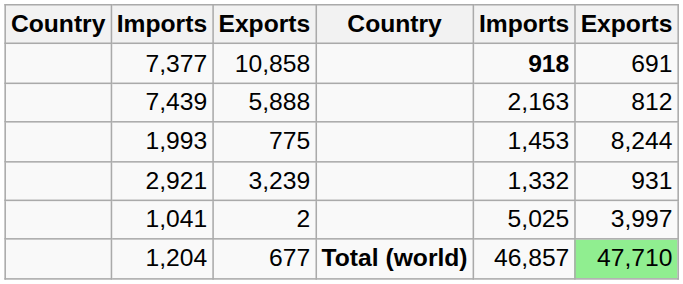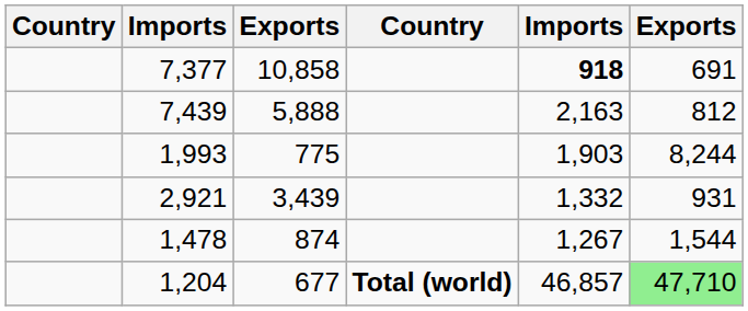 <table class="wikitable" style="margin:auto;">
 <tr>
 <th>Country</th>
 <th>Imports</th>
 <th>Exports</th>
 <th>Country</th>
 <th>Imports</th>
 <th>Exports</th>
 </tr>
 <tr>
 <td></td>
 <td style="text-align:right;">7,377</td>
 <td style="text-align:right;">10,858</td>
 <td></td>
 <td style="text-align:right;"><strong>918</strong></td>
 <td style="text-align:right;">691</td>
 </tr>
 <tr>
 <td></td>
 <td style="text-align:right;">7,439</td>
 <td style="text-align:right;">5,888</td>
 <td></td>
 <td style="text-align:right;">2,163</td>
 <td style="text-align:right;">812</td>
 </tr>
 <tr>
 <td></td>
 <td style="text-align:right;">1,993</td>
 <td style="text-align:right;">775</td>
 <td></td>
-<td style="text-align:right;">1,453</td>
+<td style="text-align:right;">1,903</td>
 <td style="text-align:right;">8,244</td>
 </tr>
 <tr>
 <td></td>
 <td style="text-align:right;">2,921</td>
-<td style="text-align:right;">3,239</td>
+<td style="text-align:right;">3,439</td>
 <td></td>
 <td style="text-align:right;">1,332</td>
 <td style="text-align:right;">931</td>
 </tr>
 <tr>
 <td></td>
-<td style="text-align:right;">1,041</td>
-<td style="text-align:right;">2</td>
+<td style="text-align:right;">1,478</td>
+<td style="text-align:right;">874</td>
 <td></td>
-<td style="text-align:right;">5,025</td>
-<td style="text-align:right;">3,997</td>
+<td style="text-align:right;">1,267</td>
+<td style="text-align:right;">1,544</td>
 </tr>
 <tr>
 <td></td>
 <td style="text-align:right;">1,204</td>
 <td style="text-align:right;">677</td>
 <td><strong>Total (world)</strong></td>
 <td style="text-align:right;">46,857</td>
 <td style="background: lightgreen; text-align:right;">47,710</td>
 </tr>
 </table>
